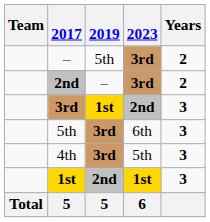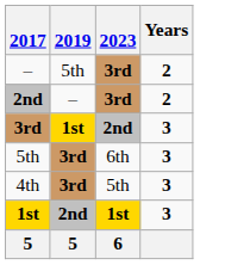 <table class="wikitable " style="text-align:center">
 <tr>
-<th>Team</th>
 <th><br><a href='#'>2017</a></th>
 <th><br><a href='#'>2019</a></th>
 <th><br><a href='#'>2023</a></th>
 <th>Years</th>
 </tr>
 <tr>
-<td align=left></td>
 <td>–</td>
 <td>5th</td>
 <td bgcolor=cc9966><strong>3rd</strong></td>
 <td><strong>2</strong></td>
 </tr>
 <tr>
-<td align=left></td>
 <td bgcolor=silver><strong>2nd</strong></td>
 <td>–</td>
 <td bgcolor=cc9966><strong>3rd</strong></td>
 <td><strong>2</strong></td>
 </tr>
 <tr>
-<td align=left></td>
 <td bgcolor=cc9966><strong>3rd</strong></td>
 <td bgcolor=gold><strong>1st</strong></td>
 <td bgcolor=silver><strong>2nd</strong></td>
 <td><strong>3</strong></td>
 </tr>
 <tr>
-<td align=left></td>
 <td>5th</td>
 <td bgcolor=cc9966><strong>3rd</strong></td>
 <td>6th</td>
 <td><strong>3</strong></td>
 </tr>
 <tr>
-<td align=left></td>
 <td>4th</td>
 <td bgcolor=cc9966><strong>3rd</strong></td>
 <td>5th</td>
 <td><strong>3</strong></td>
 </tr>
 <tr>
-<td align=left></td>
 <td bgcolor=gold><strong>1st</strong></td>
 <td bgcolor=silver><strong>2nd</strong></td>
 <td bgcolor=gold><strong>1st</strong></td>
 <td><strong>3</strong></td>
 </tr>
 <tr>
-<th>Total</th>
 <th>5</th>
 <th>5</th>
 <th>6</th>
 <th></th>
 </tr>
 </table>
